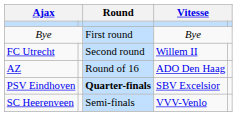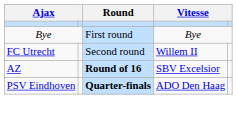 <table class="wikitable">
 <tr>
 <th colspan="2"><a href='#'>Ajax</a></th>
 <th>Round</th>
 <th colspan="2"><a href='#'>Vitesse</a></th>
 </tr>
 <tr style="background:#c1e0ff">
 <td></td>
 <td></td>
 <td></td>
 <td></td>
 <td></td>
 </tr>
 <tr>
 <td colspan="2" align="center"><em>Bye</em></td>
 <td style="background:#c1e0ff">First round</td>
 <td colspan="2" align="center"><em>Bye</em></td>
 </tr>
 <tr>
 <td><a href='#'>FC Utrecht</a></td>
 <td></td>
 <td style="background:#c1e0ff">Second round</td>
 <td><a href='#'>Willem II</a></td>
 <td></td>
 </tr>
 <tr>
 <td><a href='#'>AZ</a></td>
 <td></td>
-<td style="background:#c1e0ff">Round of 16</td>
-<td><a href='#'>ADO Den Haag</a></td>
+<td style="background:#c1e0ff"><strong>Round of 16</strong></td>
+<td><a href='#'>SBV Excelsior</a></td>
 <td></td>
 </tr>
 <tr>
 <td><a href='#'>PSV Eindhoven</a></td>
 <td></td>
 <td style="background:#c1e0ff"><strong>Quarter-finals</strong></td>
-<td><a href='#'>SBV Excelsior</a></td>
-<td></td>
-</tr>
-<tr>
-<td><a href='#'>SC Heerenveen</a></td>
-<td></td>
-<td style="background:#c1e0ff">Semi-finals</td>
-<td><a href='#'>VVV-Venlo</a></td>
+<td><a href='#'>ADO Den Haag</a></td>
 <td></td>
 </tr>
 </table>
